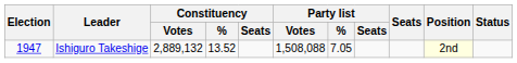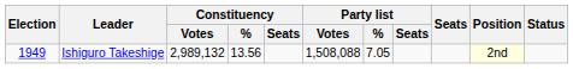 <table class="wikitable" style="text-align:center">
 <tr>
 <th rowspan="2">Election</th>
 <th rowspan="2">Leader</th>
 <th colspan="3">Constituency</th>
 <th colspan="3">Party list</th>
 <th rowspan="2">Seats</th>
 <th rowspan="2">Position</th>
 <th rowspan="2">Status</th>
 </tr>
 <tr>
 <th>Votes</th>
 <th>%</th>
 <th>Seats</th>
 <th>Votes</th>
 <th>%</th>
 <th>Seats</th>
 </tr>
 <tr>
-<td><a href='#'>1947</a></td>
+<td><a href='#'>1949</a></td>
 <td><a href='#'>Ishiguro Takeshige</a></td>
-<td>2,889,132</td>
-<td>13.52</td>
+<td>2,989,132</td>
+<td>13.56</td>
 <td></td>
 <td>1,508,088</td>
 <td>7.05</td>
 <td></td>
 <td></td>
 <td style="background: lightyellow;">2nd</td>
 <td></td>
 </tr>
 </table>
